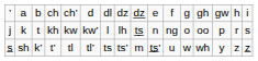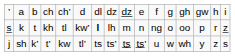 <table class="wikitable" style="text-align: center;">
 <tr>
 <td>’</td>
 <td>a</td>
 <td>b</td>
 <td>ch</td>
 <td>ch’</td>
 <td>d</td>
 <td>dl</td>
 <td>dz</td>
 <td>d̲z̲</td>
 <td>e</td>
 <td>f</td>
 <td>g</td>
 <td>gh</td>
 <td>gw</td>
 <td>h</td>
 <td>i</td>
 </tr>
 <tr>
-<td>j</td>
+<td>s̲</td>
 <td>k</td>
 <td>t</td>
 <td>kh</td>
-<td>kw</td>
+<td>tl</td>
 <td>kw’</td>
-<td>l</td>
+<td><strong>l</strong></td>
 <td>lh</td>
-<td>t̲s̲</td>
+<td>m</td>
 <td>n</td>
 <td>ng</td>
 <td>o</td>
 <td>oo</td>
 <td>p</td>
 <td>r</td>
-<td>s</td>
+<td>z̲</td>
 </tr>
 <tr>
-<td>s̲</td>
+<td>j</td>
 <td>sh</td>
 <td>k’</td>
 <td>t’</td>
-<td>tl</td>
+<td>kw</td>
 <td>tl’</td>
 <td>ts</td>
 <td>ts’</td>
-<td>m</td>
+<td>t̲s̲</td>
 <td>t̲s̲’</td>
 <td>u</td>
 <td>w</td>
 <td>wh</td>
 <td>y</td>
 <td>z</td>
-<td>z̲</td>
+<td>s</td>
 </tr>
 </table>
